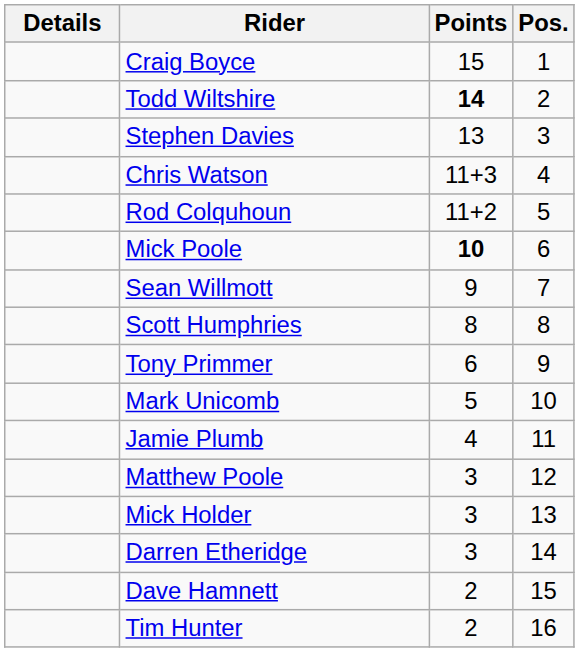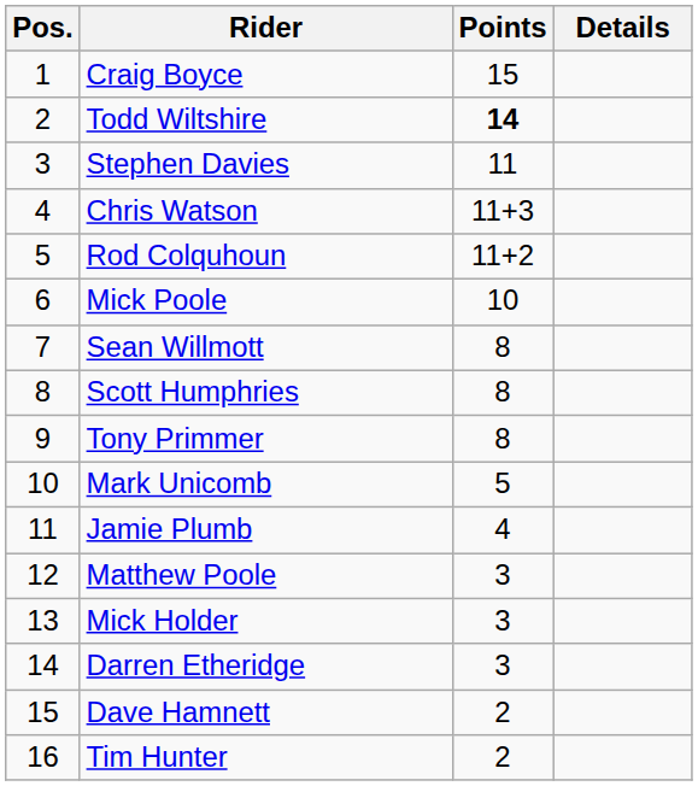 <table class=wikitable>
 <tr>
-<th width=70px>Details</th>
+<th width=25px>Pos.</th>
 <th width=200px>Rider</th>
 <th width=40px>Points</th>
-<th width=25px>Pos.</th>
+<th width=70px>Details</th>
 </tr>
 <tr align=center >
-<td></td>
+<td>1</td>
 <td align=left><a href='#'>Craig Boyce</a></td>
 <td>15</td>
-<td>1</td>
+<td></td>
 </tr>
 <tr align=center >
-<td></td>
+<td>2</td>
 <td align=left><a href='#'>Todd Wiltshire</a></td>
 <td><strong>14</strong></td>
-<td>2</td>
+<td></td>
 </tr>
 <tr align=center>
+<td>3</td>
+<td align=left><a href='#'>Stephen Davies</a></td>
+<td>11</td>
 <td></td>
-<td align=left><a href='#'>Stephen Davies</a></td>
-<td>13</td>
-<td>3</td>
 </tr>
 <tr align=center>
-<td></td>
+<td>4</td>
 <td align=left><a href='#'>Chris Watson</a></td>
 <td>11+3</td>
-<td>4</td>
+<td></td>
 </tr>
 <tr align=center>
-<td></td>
+<td>5</td>
 <td align=left><a href='#'>Rod Colquhoun</a></td>
 <td>11+2</td>
-<td>5</td>
+<td></td>
 </tr>
 <tr align=center>
+<td>6</td>
+<td align=left><a href='#'>Mick Poole</a></td>
+<td>10</td>
 <td></td>
-<td align=left><a href='#'>Mick Poole</a></td>
-<td><strong>10</strong></td>
-<td>6</td>
 </tr>
 <tr align=center>
+<td>7</td>
+<td align=left><a href='#'>Sean Willmott</a></td>
+<td>8</td>
 <td></td>
-<td align=left><a href='#'>Sean Willmott</a></td>
-<td>9</td>
-<td>7</td>
 </tr>
 <tr align=center>
-<td></td>
+<td>8</td>
 <td align=left><a href='#'>Scott Humphries</a></td>
 <td>8</td>
-<td>8</td>
+<td></td>
 </tr>
 <tr align=center>
+<td>9</td>
+<td align=left><a href='#'>Tony Primmer</a></td>
+<td>8</td>
 <td></td>
-<td align=left><a href='#'>Tony Primmer</a></td>
-<td>6</td>
-<td>9</td>
 </tr>
 <tr align=center>
-<td></td>
+<td>10</td>
 <td align=left><a href='#'>Mark Unicomb</a></td>
 <td>5</td>
-<td>10</td>
+<td></td>
 </tr>
 <tr align=center>
-<td></td>
+<td>11</td>
 <td align=left><a href='#'>Jamie Plumb</a></td>
 <td>4</td>
-<td>11</td>
+<td></td>
 </tr>
 <tr align=center>
-<td></td>
+<td>12</td>
 <td align=left><a href='#'>Matthew Poole</a></td>
 <td>3</td>
-<td>12</td>
+<td></td>
 </tr>
 <tr align=center>
-<td></td>
+<td>13</td>
 <td align=left><a href='#'>Mick Holder</a></td>
 <td>3</td>
-<td>13</td>
+<td></td>
 </tr>
 <tr align=center>
-<td></td>
+<td>14</td>
 <td align=left><a href='#'>Darren Etheridge</a></td>
 <td>3</td>
-<td>14</td>
+<td></td>
 </tr>
 <tr align=center>
-<td></td>
+<td>15</td>
 <td align=left><a href='#'>Dave Hamnett</a></td>
 <td>2</td>
-<td>15</td>
+<td></td>
 </tr>
 <tr align=center>
-<td></td>
+<td>16</td>
 <td align=left><a href='#'>Tim Hunter</a></td>
 <td>2</td>
-<td>16</td>
+<td></td>
 </tr>
 </table>
